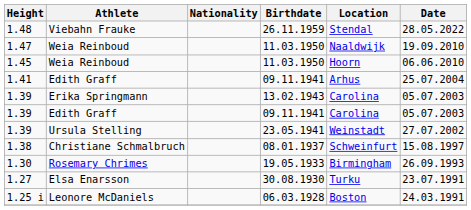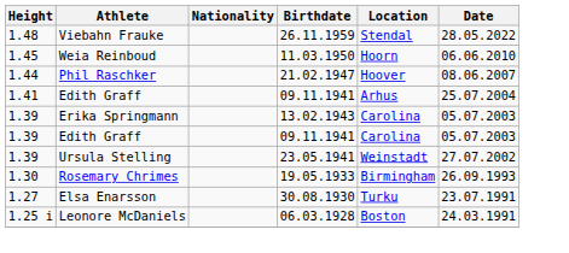 <table class="wikitable">
 <tr>
 <th>Height</th>
 <th>Athlete</th>
 <th>Nationality</th>
 <th>Birthdate</th>
 <th>Location</th>
 <th>Date</th>
 </tr>
 <tr>
 <td>1.48</td>
 <td>Viebahn Frauke</td>
 <td></td>
 <td>26.11.1959</td>
 <td><a href='#'>Stendal</a></td>
 <td>28.05.2022</td>
 </tr>
 <tr>
-<td>1.47</td>
-<td>Weia Reinboud</td>
-<td></td>
-<td>11.03.1950</td>
-<td><a href='#'>Naaldwijk</a></td>
-<td>19.09.2010</td>
-</tr>
-<tr>
 <td>1.45</td>
 <td>Weia Reinboud</td>
 <td></td>
 <td>11.03.1950</td>
 <td><a href='#'>Hoorn</a></td>
 <td>06.06.2010</td>
+</tr>
+<tr>
+<td>1.44</td>
+<td><a href='#'>Phil Raschker</a></td>
+<td></td>
+<td>21.02.1947</td>
+<td><a href='#'>Hoover</a></td>
+<td>08.06.2007</td>
 </tr>
 <tr>
 <td>1.41</td>
 <td>Edith Graff</td>
 <td></td>
 <td>09.11.1941</td>
 <td><a href='#'>Arhus</a></td>
 <td>25.07.2004</td>
 </tr>
 <tr>
 <td>1.39</td>
 <td>Erika Springmann</td>
 <td></td>
 <td>13.02.1943</td>
 <td><a href='#'>Carolina</a></td>
 <td>05.07.2003</td>
 </tr>
 <tr>
 <td>1.39</td>
 <td>Edith Graff</td>
 <td></td>
 <td>09.11.1941</td>
 <td><a href='#'>Carolina</a></td>
 <td>05.07.2003</td>
 </tr>
 <tr>
 <td>1.39</td>
 <td>Ursula Stelling</td>
 <td></td>
 <td>23.05.1941</td>
 <td><a href='#'>Weinstadt</a></td>
 <td>27.07.2002</td>
 </tr>
 <tr>
-<td>1.38</td>
-<td>Christiane Schmalbruch</td>
-<td></td>
-<td>08.01.1937</td>
-<td><a href='#'>Schweinfurt</a></td>
-<td>15.08.1997</td>
-</tr>
-<tr>
 <td>1.30</td>
 <td><a href='#'>Rosemary Chrimes</a></td>
 <td></td>
 <td>19.05.1933</td>
 <td><a href='#'>Birmingham</a></td>
 <td>26.09.1993</td>
 </tr>
 <tr>
 <td>1.27</td>
 <td>Elsa Enarsson</td>
 <td></td>
 <td>30.08.1930</td>
 <td><a href='#'>Turku</a></td>
 <td>23.07.1991</td>
 </tr>
 <tr>
 <td>1.25 i</td>
 <td>Leonore McDaniels</td>
 <td></td>
 <td>06.03.1928</td>
 <td><a href='#'>Boston</a></td>
 <td>24.03.1991</td>
 </tr>
 <tr>
 </tr>
 </table>
